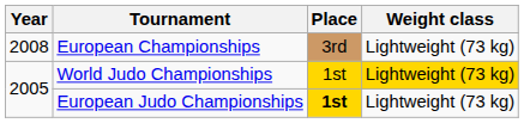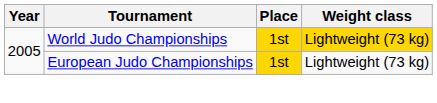 <table class=wikitable>
 <tr>
 <th>Year</th>
 <th>Tournament</th>
 <th>Place</th>
 <th>Weight class</th>
-</tr>
-<tr>
-<td>2008</td>
-<td><a href='#'>European Championships</a></td>
-<td bgcolor="cc9966" align="center">3rd</td>
-<td>Lightweight (73 kg)</td>
 </tr>
 <tr>
 <td rowspan=2>2005</td>
 <td><a href='#'>World Judo Championships</a></td>
 <td bgcolor="gold" align="center">1st</td>
 <td style="background: gold;">Lightweight (73 kg)</td>
 </tr>
 <tr>
 <td><a href='#'>European Judo Championships</a></td>
-<td bgcolor="gold" align="center"><strong>1st</strong></td>
+<td bgcolor="gold" align="center">1st</td>
 <td>Lightweight (73 kg)</td>
 </tr>
 </table>
